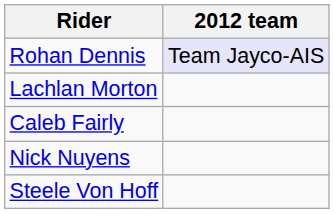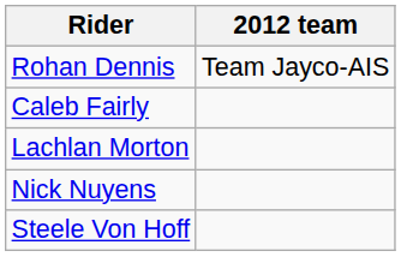 <table class="wikitable">
 <tr>
 <th>Rider</th>
 <th>2012 team</th>
 </tr>
 <tr>
 <td><a href='#'>Rohan Dennis</a></td>
-<td style="background: lavender;">Team Jayco-AIS</td>
+<td>Team Jayco-AIS</td>
+</tr>
+<tr>
+<td><a href='#'>Caleb Fairly</a></td>
+<td></td>
 </tr>
 <tr>
 <td><a href='#'>Lachlan Morton</a></td>
-<td></td>
-</tr>
-<tr>
-<td><a href='#'>Caleb Fairly</a></td>
 <td></td>
 </tr>
 <tr>
 <td><a href='#'>Nick Nuyens</a></td>
 <td></td>
 </tr>
 <tr>
 <td><a href='#'>Steele Von Hoff</a></td>
 <td></td>
 </tr>
 </table>
